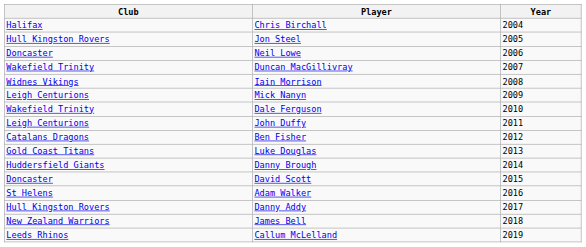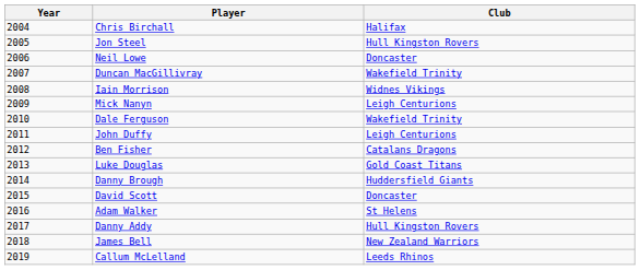 <table class="wikitable" style="width:99%;">
 <tr>
+<th width=14%>Year</th>
+<th width=43%>Player</th>
 <th width=43%>Club</th>
-<th width=43%>Player</th>
-<th width=14%>Year</th>
 </tr>
 <tr>
+<td>2004</td>
+<td><a href='#'>Chris Birchall</a></td>
 <td><a href='#'>Halifax</a></td>
-<td><a href='#'>Chris Birchall</a></td>
-<td>2004</td>
 </tr>
 <tr>
+<td>2005</td>
+<td><a href='#'>Jon Steel</a></td>
 <td><a href='#'>Hull Kingston Rovers</a></td>
-<td><a href='#'>Jon Steel</a></td>
-<td>2005</td>
 </tr>
 <tr>
+<td>2006</td>
+<td><a href='#'>Neil Lowe</a></td>
 <td><a href='#'>Doncaster</a></td>
-<td><a href='#'>Neil Lowe</a></td>
-<td>2006</td>
 </tr>
 <tr>
+<td>2007</td>
+<td><a href='#'>Duncan MacGillivray</a></td>
 <td><a href='#'>Wakefield Trinity</a></td>
-<td><a href='#'>Duncan MacGillivray</a></td>
-<td>2007</td>
 </tr>
 <tr>
+<td>2008</td>
+<td><a href='#'>Iain Morrison</a></td>
 <td><a href='#'>Widnes Vikings</a></td>
-<td><a href='#'>Iain Morrison</a></td>
-<td>2008</td>
 </tr>
 <tr>
+<td>2009</td>
+<td><a href='#'>Mick Nanyn</a></td>
 <td><a href='#'>Leigh Centurions</a></td>
-<td><a href='#'>Mick Nanyn</a></td>
-<td>2009</td>
 </tr>
 <tr>
+<td>2010</td>
+<td><a href='#'>Dale Ferguson</a></td>
 <td><a href='#'>Wakefield Trinity</a></td>
-<td><a href='#'>Dale Ferguson</a></td>
-<td>2010</td>
 </tr>
 <tr>
+<td>2011</td>
+<td><a href='#'>John Duffy</a></td>
 <td><a href='#'>Leigh Centurions</a></td>
-<td><a href='#'>John Duffy</a></td>
-<td>2011</td>
 </tr>
 <tr>
+<td>2012</td>
+<td><a href='#'>Ben Fisher</a></td>
 <td><a href='#'>Catalans Dragons</a></td>
-<td><a href='#'>Ben Fisher</a></td>
-<td>2012</td>
 </tr>
 <tr>
+<td>2013</td>
+<td><a href='#'>Luke Douglas</a></td>
 <td><a href='#'>Gold Coast Titans</a></td>
-<td><a href='#'>Luke Douglas</a></td>
-<td>2013</td>
 </tr>
 <tr>
+<td>2014</td>
+<td><a href='#'>Danny Brough</a></td>
 <td><a href='#'>Huddersfield Giants</a></td>
-<td><a href='#'>Danny Brough</a></td>
-<td>2014</td>
 </tr>
 <tr>
+<td>2015</td>
+<td><a href='#'>David Scott</a></td>
 <td><a href='#'>Doncaster</a></td>
-<td><a href='#'>David Scott</a></td>
-<td>2015</td>
 </tr>
 <tr>
+<td>2016</td>
+<td><a href='#'>Adam Walker</a></td>
 <td><a href='#'>St Helens</a></td>
-<td><a href='#'>Adam Walker</a></td>
-<td>2016</td>
 </tr>
 <tr>
+<td>2017</td>
+<td><a href='#'>Danny Addy</a></td>
 <td><a href='#'>Hull Kingston Rovers</a></td>
-<td><a href='#'>Danny Addy</a></td>
-<td>2017</td>
 </tr>
 <tr>
+<td>2018</td>
+<td><a href='#'>James Bell</a></td>
 <td><a href='#'>New Zealand Warriors</a></td>
-<td><a href='#'>James Bell</a></td>
-<td>2018</td>
 </tr>
 <tr>
+<td>2019</td>
+<td><a href='#'>Callum McLelland</a></td>
 <td><a href='#'>Leeds Rhinos</a></td>
-<td><a href='#'>Callum McLelland</a></td>
-<td>2019</td>
 </tr>
 </table>
